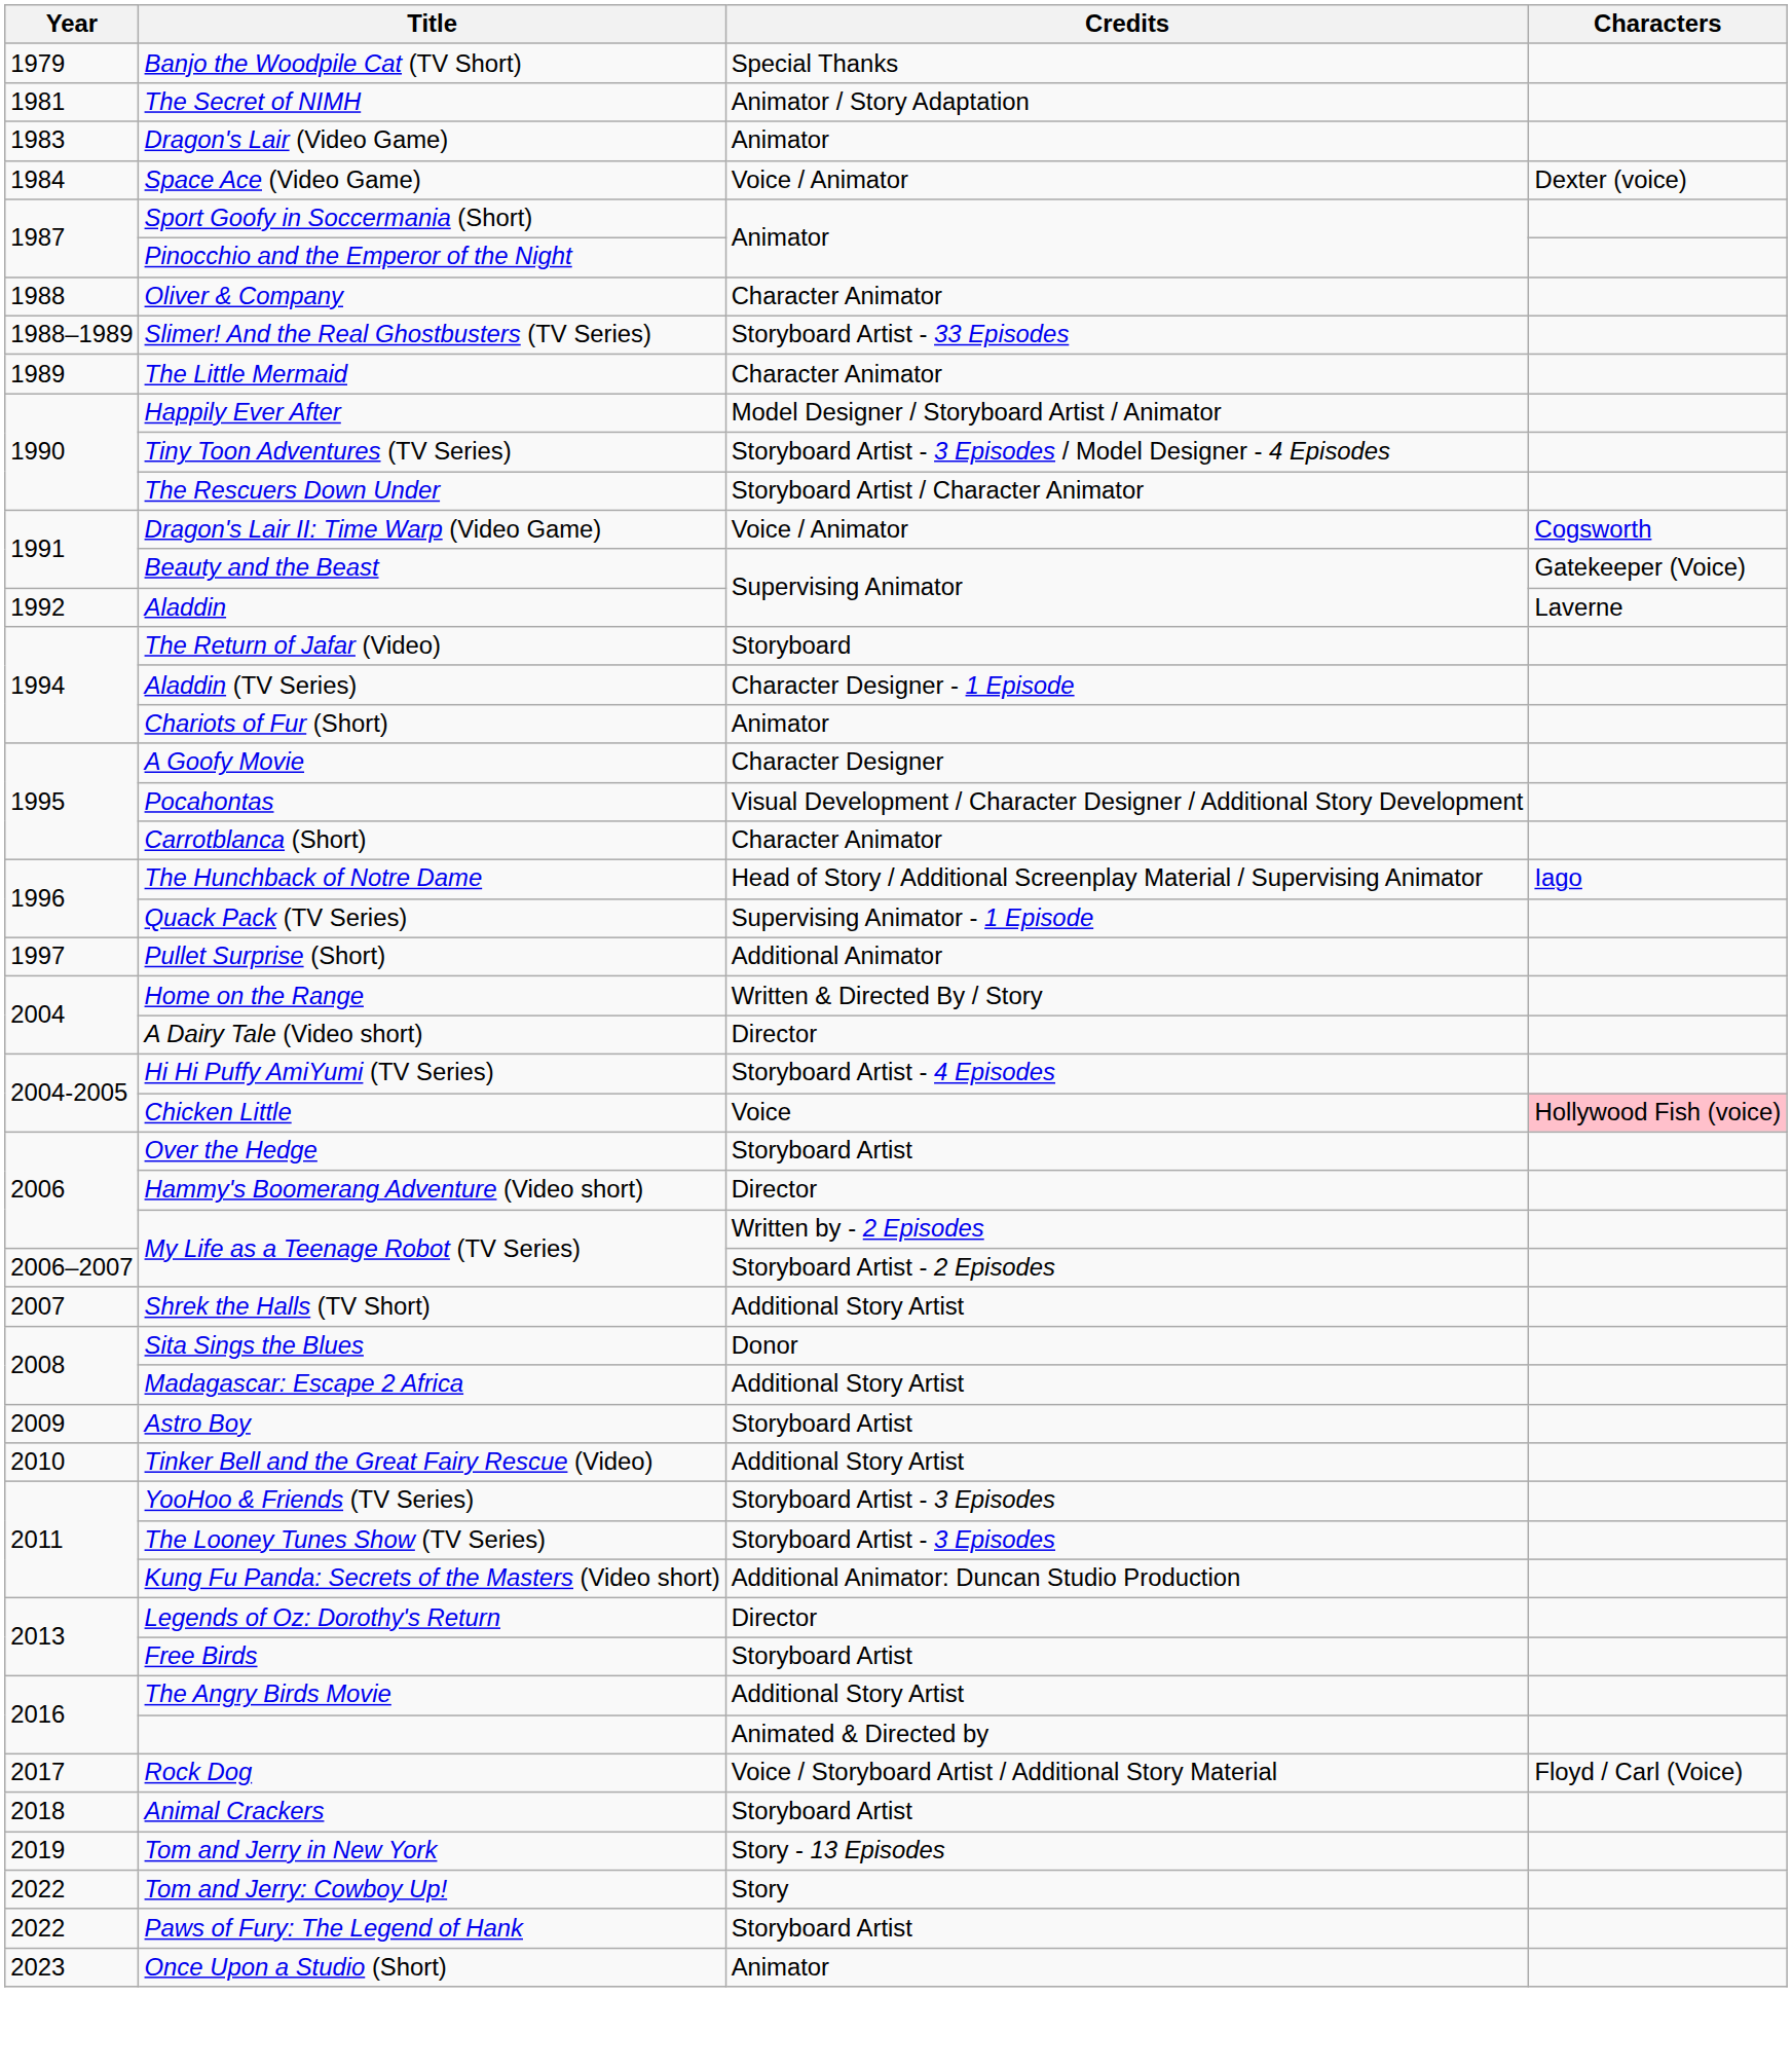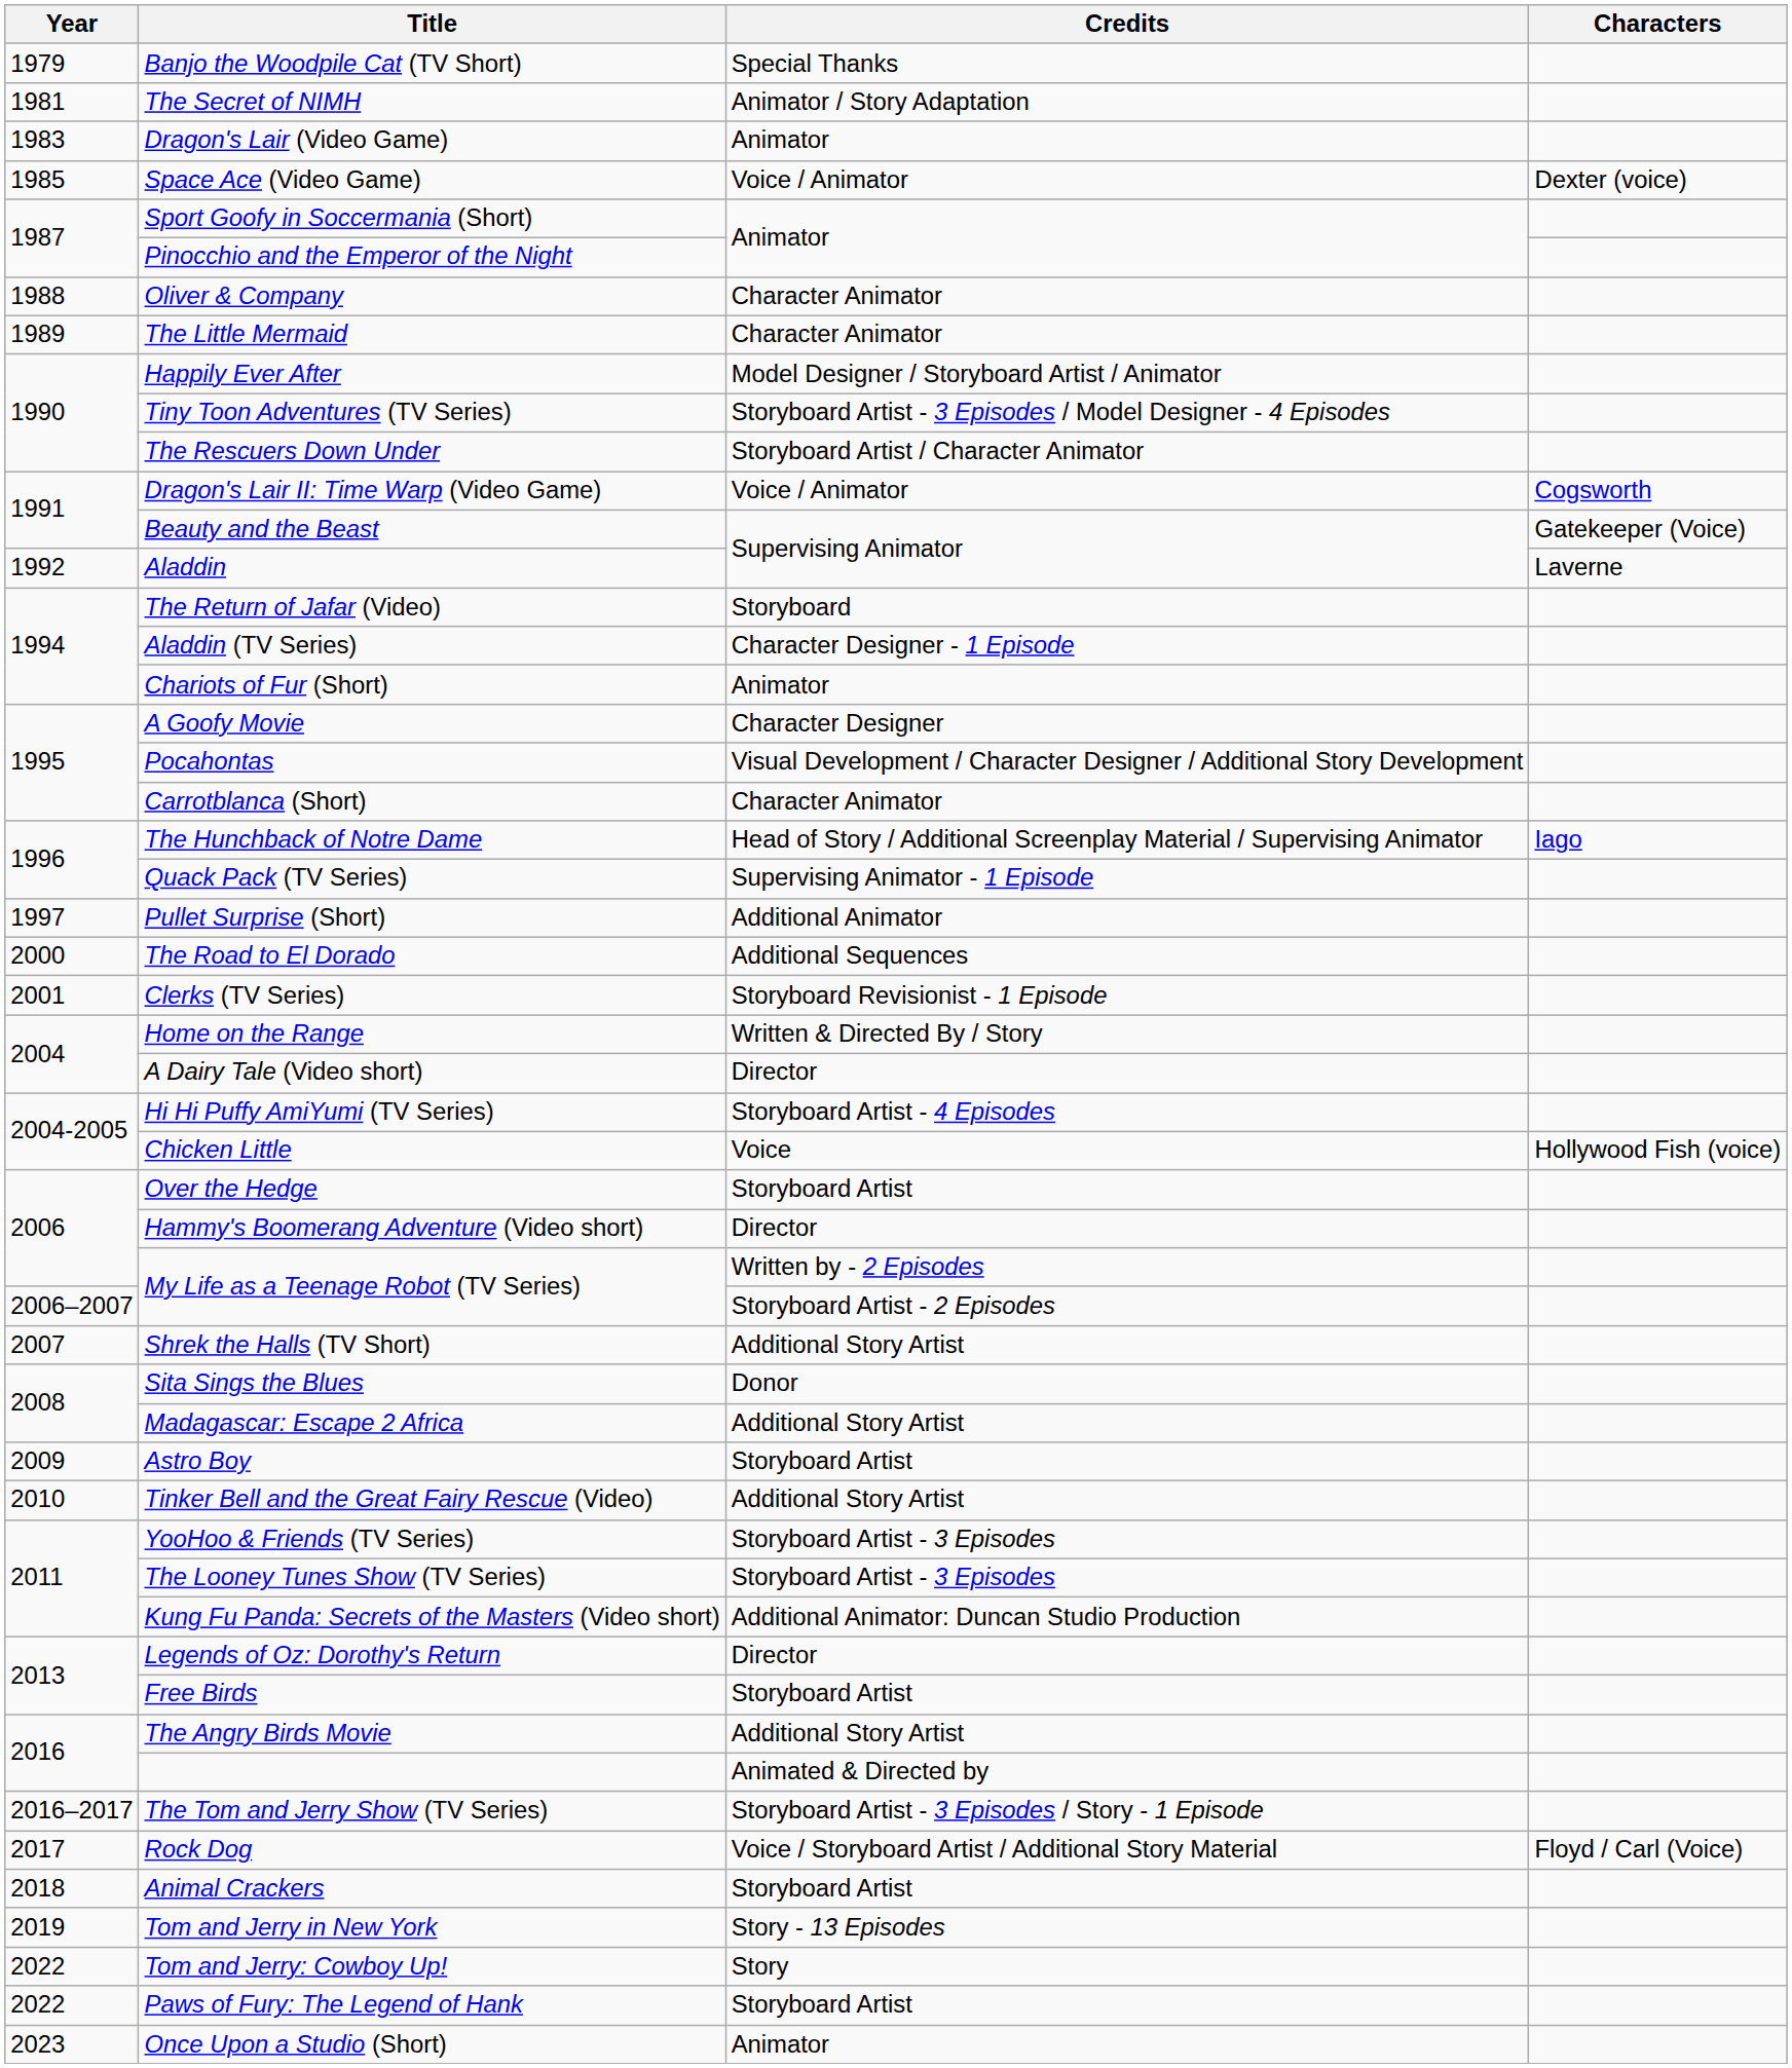 <table class="wikitable sortable">
 <tr>
 <th>Year</th>
 <th>Title</th>
 <th>Credits</th>
 <th>Characters</th>
 </tr>
 <tr>
 <td>1979</td>
 <td><em><a href='#'>Banjo the Woodpile Cat</a></em> (TV Short)</td>
 <td>Special Thanks</td>
 <td></td>
 </tr>
 <tr>
 <td>1981</td>
 <td><em><a href='#'>The Secret of NIMH</a></em></td>
 <td>Animator / Story Adaptation</td>
 <td></td>
 </tr>
 <tr>
 <td>1983</td>
 <td><em><a href='#'>Dragon's Lair</a></em> (Video Game)</td>
 <td>Animator</td>
 <td></td>
 </tr>
 <tr>
-<td>1984</td>
+<td>1985</td>
 <td><em><a href='#'>Space Ace</a></em> (Video Game)</td>
 <td>Voice / Animator</td>
 <td>Dexter (voice)</td>
 </tr>
 <tr>
 <td rowspan="2">1987</td>
 <td><em><a href='#'>Sport Goofy in Soccermania</a></em> (Short)</td>
 <td rowspan="2">Animator</td>
 <td></td>
 </tr>
 <tr>
 <td><em><a href='#'>Pinocchio and the Emperor of the Night</a></em></td>
 <td></td>
 </tr>
 <tr>
 <td>1988</td>
 <td><em><a href='#'>Oliver & Company</a></em></td>
 <td>Character Animator</td>
-<td></td>
-</tr>
-<tr>
-<td>1988–1989</td>
-<td><em><a href='#'>Slimer! And the Real Ghostbusters</a></em> (TV Series)</td>
-<td>Storyboard Artist - <em><a href='#'>33 Episodes</a></em></td>
 <td></td>
 </tr>
 <tr>
 <td>1989</td>
 <td><em><a href='#'>The Little Mermaid</a></em></td>
 <td>Character Animator</td>
 <td></td>
 </tr>
 <tr>
 <td rowspan="3">1990</td>
 <td><em><a href='#'>Happily Ever After</a></em></td>
 <td>Model Designer / Storyboard Artist / Animator</td>
 <td></td>
 </tr>
 <tr>
 <td><em><a href='#'>Tiny Toon Adventures</a></em> (TV Series)</td>
 <td>Storyboard Artist - <em><a href='#'>3 Episodes</a></em> / Model Designer - <em>4 Episodes</em></td>
 <td></td>
 </tr>
 <tr>
 <td><em><a href='#'>The Rescuers Down Under</a></em></td>
 <td>Storyboard Artist / Character Animator</td>
 <td></td>
 </tr>
 <tr>
 <td rowspan="2">1991</td>
 <td><em><a href='#'>Dragon's Lair II: Time Warp</a></em> (Video Game)</td>
 <td>Voice / Animator</td>
 <td><a href='#'>Cogsworth</a></td>
 </tr>
 <tr>
 <td><em><a href='#'>Beauty and the Beast</a></em></td>
 <td rowspan="2">Supervising Animator</td>
 <td>Gatekeeper (Voice)</td>
 </tr>
 <tr>
 <td>1992</td>
 <td><em><a href='#'>Aladdin</a></em></td>
 <td>Laverne</td>
 </tr>
 <tr>
 <td rowspan="3">1994</td>
 <td><em><a href='#'>The Return of Jafar</a></em> (Video)</td>
 <td>Storyboard</td>
 <td></td>
 </tr>
 <tr>
 <td><em><a href='#'>Aladdin</a></em> (TV Series)</td>
 <td>Character Designer - <em><a href='#'>1 Episode</a></em></td>
 <td></td>
 </tr>
 <tr>
 <td><em><a href='#'>Chariots of Fur</a></em> (Short)</td>
 <td>Animator</td>
 <td></td>
 </tr>
 <tr>
 <td rowspan="3">1995</td>
 <td><em><a href='#'>A Goofy Movie</a></em></td>
 <td>Character Designer</td>
 <td></td>
 </tr>
 <tr>
 <td><em><a href='#'>Pocahontas</a></em></td>
 <td>Visual Development / Character Designer / Additional Story Development</td>
 <td></td>
 </tr>
 <tr>
 <td><em><a href='#'>Carrotblanca</a></em> (Short)</td>
 <td>Character Animator</td>
 <td></td>
 </tr>
 <tr>
 <td rowspan="2">1996</td>
 <td><em><a href='#'>The Hunchback of Notre Dame</a></em></td>
 <td>Head of Story / Additional Screenplay Material / Supervising Animator</td>
 <td><a href='#'>Iago</a></td>
 </tr>
 <tr>
 <td><em><a href='#'>Quack Pack</a></em> (TV Series)</td>
 <td>Supervising Animator - <em><a href='#'>1 Episode</a></em></td>
 <td></td>
 </tr>
 <tr>
 <td>1997</td>
 <td><em><a href='#'>Pullet Surprise</a></em> (Short)</td>
 <td>Additional Animator</td>
 <td></td>
 </tr>
 <tr>
+<td>2000</td>
+<td><em><a href='#'>The Road to El Dorado</a></em></td>
+<td>Additional Sequences</td>
+<td></td>
+</tr>
+<tr>
+<td>2001</td>
+<td><em><a href='#'>Clerks</a></em> (TV Series)</td>
+<td>Storyboard Revisionist - <em>1 Episode</em></td>
+<td></td>
+</tr>
+<tr>
 <td rowspan="2">2004</td>
 <td><em><a href='#'>Home on the Range</a></em></td>
 <td>Written & Directed By / Story</td>
 <td></td>
 </tr>
 <tr>
 <td><em>A Dairy Tale</em> (Video short)</td>
 <td>Director</td>
 <td></td>
 </tr>
 <tr>
 <td rowspan="2">2004-2005</td>
 <td><em><a href='#'>Hi Hi Puffy AmiYumi</a></em> (TV Series)</td>
 <td>Storyboard Artist - <em><a href='#'>4 Episodes</a></em></td>
 <td></td>
 </tr>
 <tr>
 <td><em><a href='#'>Chicken Little</a></em></td>
 <td>Voice</td>
-<td style="background: pink;">Hollywood Fish (voice)</td>
+<td>Hollywood Fish (voice)</td>
 </tr>
 <tr>
 <td rowspan="3">2006</td>
 <td><em><a href='#'>Over the Hedge</a></em></td>
 <td>Storyboard Artist</td>
 <td></td>
 </tr>
 <tr>
 <td><em><a href='#'>Hammy's Boomerang Adventure</a></em> (Video short)</td>
 <td>Director</td>
 <td></td>
 </tr>
 <tr>
 <td rowspan=2><em><a href='#'>My Life as a Teenage Robot</a></em> (TV Series)</td>
 <td>Written by - <em><a href='#'>2 Episodes</a></em></td>
 <td></td>
 </tr>
 <tr>
 <td>2006–2007</td>
 <td>Storyboard Artist - <em>2 Episodes</em></td>
 <td></td>
 </tr>
 <tr>
 <td>2007</td>
 <td><em><a href='#'>Shrek the Halls</a></em> (TV Short)</td>
 <td>Additional Story Artist</td>
 <td></td>
 </tr>
 <tr>
 <td rowspan="2">2008</td>
 <td><em><a href='#'>Sita Sings the Blues</a></em></td>
 <td>Donor</td>
 <td></td>
 </tr>
 <tr>
 <td><em><a href='#'>Madagascar: Escape 2 Africa</a></em></td>
 <td>Additional Story Artist</td>
 <td></td>
 </tr>
 <tr>
 <td>2009</td>
 <td><em><a href='#'>Astro Boy</a></em></td>
 <td>Storyboard Artist</td>
 <td></td>
 </tr>
 <tr>
 <td>2010</td>
 <td><em><a href='#'>Tinker Bell and the Great Fairy Rescue</a></em> (Video)</td>
 <td>Additional Story Artist</td>
 <td></td>
 </tr>
 <tr>
 <td rowspan="3">2011</td>
 <td><em><a href='#'>YooHoo & Friends</a></em> (TV Series)</td>
 <td>Storyboard Artist - <em>3 Episodes</em></td>
 <td></td>
 </tr>
 <tr>
 <td><em><a href='#'>The Looney Tunes Show</a></em> (TV Series)</td>
 <td>Storyboard Artist - <em><a href='#'>3 Episodes</a></em></td>
 <td></td>
 </tr>
 <tr>
 <td><em><a href='#'>Kung Fu Panda: Secrets of the Masters</a></em> (Video short)</td>
 <td>Additional Animator: Duncan Studio Production</td>
 <td></td>
 </tr>
 <tr>
 <td rowspan="2">2013</td>
 <td><em><a href='#'>Legends of Oz: Dorothy's Return</a></em></td>
 <td>Director</td>
 <td></td>
 </tr>
 <tr>
 <td><em><a href='#'>Free Birds</a></em></td>
 <td>Storyboard Artist</td>
 <td></td>
 </tr>
 <tr>
 <td rowspan="2">2016</td>
 <td><em><a href='#'>The Angry Birds Movie</a></em></td>
 <td>Additional Story Artist</td>
 <td></td>
 </tr>
 <tr>
 <td></td>
 <td>Animated & Directed by</td>
 <td></td>
 </tr>
 <tr>
+<td>2016–2017</td>
+<td><em><a href='#'>The Tom and Jerry Show</a></em> (TV Series)</td>
+<td>Storyboard Artist - <em><a href='#'>3 Episodes</a></em> / Story - <em>1 Episode</em></td>
+<td></td>
+</tr>
+<tr>
 <td>2017</td>
 <td><em><a href='#'>Rock Dog</a></em></td>
 <td>Voice / Storyboard Artist / Additional Story Material</td>
 <td>Floyd / Carl (Voice)</td>
 </tr>
 <tr>
 <td>2018</td>
 <td><em><a href='#'>Animal Crackers</a></em></td>
 <td>Storyboard Artist</td>
 <td></td>
 </tr>
 <tr>
 <td>2019</td>
 <td><em><a href='#'>Tom and Jerry in New York</a></em></td>
 <td>Story - <em>13 Episodes</em></td>
 <td></td>
 </tr>
 <tr>
 <td>2022</td>
 <td><em><a href='#'>Tom and Jerry: Cowboy Up!</a></em></td>
 <td>Story</td>
 <td></td>
 </tr>
 <tr>
 <td>2022</td>
 <td><em><a href='#'>Paws of Fury: The Legend of Hank</a></em></td>
 <td>Storyboard Artist</td>
 <td></td>
 </tr>
 <tr>
 <td>2023</td>
 <td><em><a href='#'>Once Upon a Studio</a></em> (Short)</td>
 <td>Animator</td>
 <td></td>
 </tr>
 </table>
